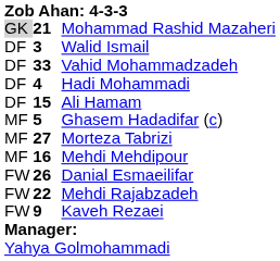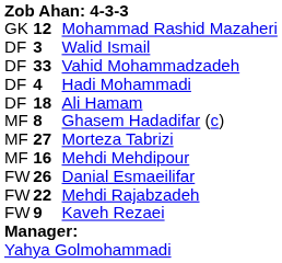 <table style="font-size: 90%" cellspacing="0" cellpadding="0">
 <tr>
 <td colspan="4"><strong>Zob Ahan: 4-3-3</strong></td>
 </tr>
 <tr>
 <th width=25></th>
 <th width=25></th>
 </tr>
 <tr>
-<td style="background: lightgrey;">GK</td>
-<td><strong>21</strong></td>
+<td>GK</td>
+<td><strong>12</strong></td>
 <td> <a href='#'>Mohammad Rashid Mazaheri</a></td>
 </tr>
 <tr>
 <td>DF</td>
 <td><strong>3</strong></td>
 <td> <a href='#'>Walid Ismail</a></td>
 </tr>
 <tr>
 <td>DF</td>
 <td><strong>33</strong></td>
 <td> <a href='#'>Vahid Mohammadzadeh</a></td>
 </tr>
 <tr>
 <td>DF</td>
 <td><strong>4</strong></td>
 <td> <a href='#'>Hadi Mohammadi</a></td>
 </tr>
 <tr>
 <td>DF</td>
-<td><strong>15</strong></td>
+<td><strong>18</strong></td>
 <td> <a href='#'>Ali Hamam</a></td>
 </tr>
 <tr>
 <td>MF</td>
-<td><strong>5</strong></td>
+<td><strong>8</strong></td>
 <td> <a href='#'>Ghasem Hadadifar</a> (<a href='#'>c</a>)</td>
 </tr>
 <tr>
 <td>MF</td>
 <td><strong>27</strong></td>
 <td> <a href='#'>Morteza Tabrizi</a></td>
 </tr>
 <tr>
 <td>MF</td>
 <td><strong>16</strong></td>
 <td> <a href='#'>Mehdi Mehdipour</a></td>
 </tr>
 <tr>
 <td>FW</td>
 <td><strong>26</strong></td>
 <td> <a href='#'>Danial Esmaeilifar</a></td>
 </tr>
 <tr>
 <td>FW</td>
 <td><strong>22</strong></td>
 <td> <a href='#'>Mehdi Rajabzadeh</a></td>
 </tr>
 <tr>
 <td>FW</td>
 <td><strong>9</strong></td>
 <td> <a href='#'>Kaveh Rezaei</a></td>
 </tr>
 <tr>
 <td colspan=3><strong>Manager:</strong></td>
 </tr>
 <tr>
 <td colspan=4> <a href='#'>Yahya Golmohammadi</a></td>
 </tr>
 <tr>
 </tr>
 </table>
